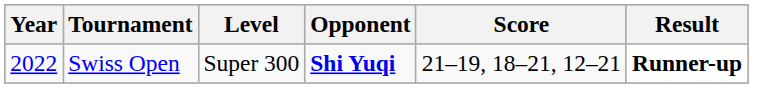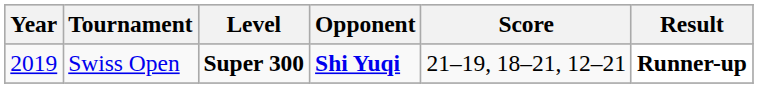 <table class="sortable wikitable" style="font-size: 90%;">
 <tr>
 <th>Year</th>
 <th>Tournament</th>
 <th>Level</th>
 <th>Opponent</th>
 <th>Score</th>
 <th>Result</th>
 </tr>
 <tr>
-<td align="center"><a href='#'>2022</a></td>
+<td align="center"><a href='#'>2019</a></td>
 <td align="left"><a href='#'>Swiss Open</a></td>
-<td align="left">Super 300</td>
+<td align="left"><strong>Super 300</strong></td>
 <td align="left"><strong> <a href='#'>Shi Yuqi</a></strong></td>
 <td align="left">21–19, 18–21, 12–21</td>
 <td style="text-align:left; background:white"> <strong>Runner-up</strong></td>
 </tr>
 </table>
